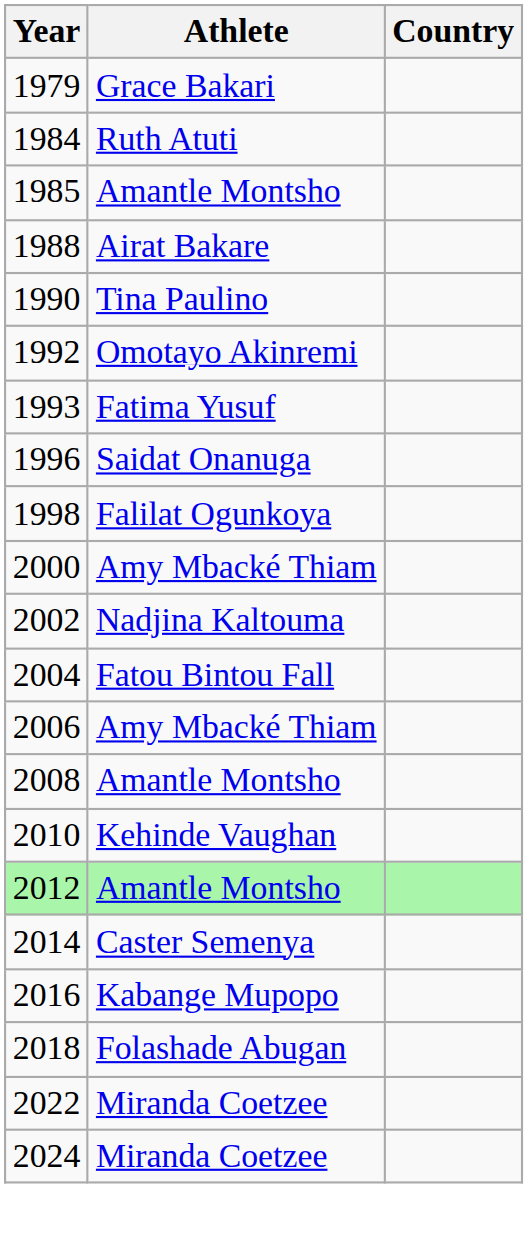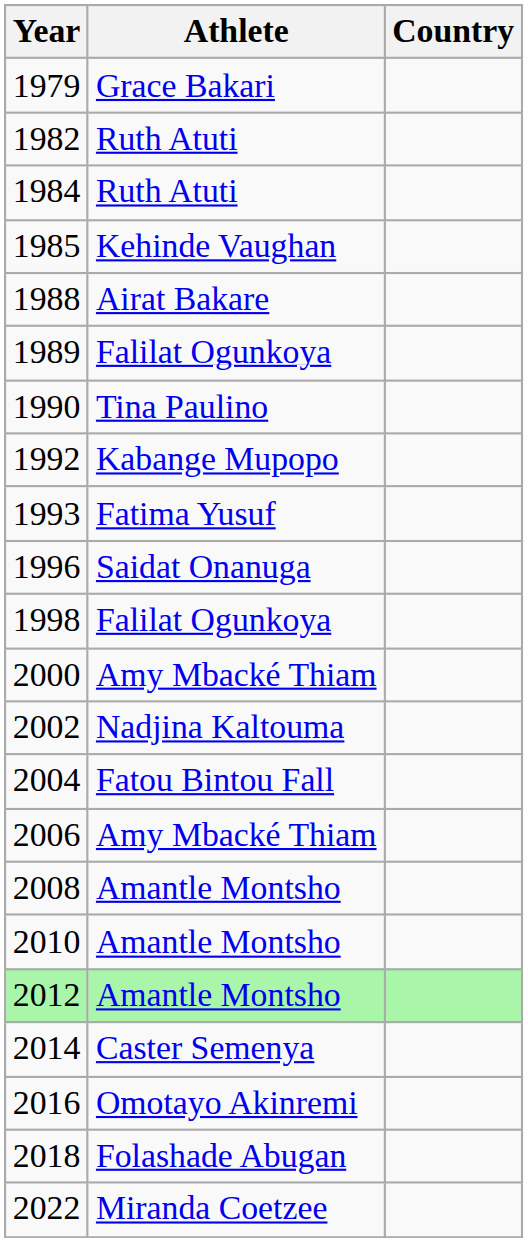 <table class="wikitable sortable">
 <tr>
 <th>Year</th>
 <th>Athlete</th>
 <th>Country</th>
 </tr>
 <tr>
 <td>1979</td>
 <td><a href='#'>Grace Bakari</a></td>
 <td></td>
 </tr>
 <tr>
+<td>1982</td>
+<td><a href='#'>Ruth Atuti</a></td>
+<td></td>
+</tr>
+<tr>
 <td>1984</td>
 <td><a href='#'>Ruth Atuti</a></td>
 <td></td>
 </tr>
 <tr>
 <td>1985</td>
-<td><a href='#'>Amantle Montsho</a></td>
+<td><a href='#'>Kehinde Vaughan</a></td>
 <td></td>
 </tr>
 <tr>
 <td>1988</td>
 <td><a href='#'>Airat Bakare</a></td>
+<td></td>
+</tr>
+<tr>
+<td>1989</td>
+<td><a href='#'>Falilat Ogunkoya</a></td>
 <td></td>
 </tr>
 <tr>
 <td>1990</td>
 <td><a href='#'>Tina Paulino</a></td>
 <td></td>
 </tr>
 <tr>
 <td>1992</td>
-<td><a href='#'>Omotayo Akinremi</a></td>
+<td><a href='#'>Kabange Mupopo</a></td>
 <td></td>
 </tr>
 <tr>
 <td>1993</td>
 <td><a href='#'>Fatima Yusuf</a></td>
 <td></td>
 </tr>
 <tr>
 <td>1996</td>
 <td><a href='#'>Saidat Onanuga</a></td>
 <td></td>
 </tr>
 <tr>
 <td>1998</td>
 <td><a href='#'>Falilat Ogunkoya</a></td>
 <td></td>
 </tr>
 <tr>
 <td>2000</td>
 <td><a href='#'>Amy Mbacké Thiam</a></td>
 <td></td>
 </tr>
 <tr>
 <td>2002</td>
 <td><a href='#'>Nadjina Kaltouma</a></td>
 <td></td>
 </tr>
 <tr>
 <td>2004</td>
 <td><a href='#'>Fatou Bintou Fall</a></td>
 <td></td>
 </tr>
 <tr>
 <td>2006</td>
 <td><a href='#'>Amy Mbacké Thiam</a></td>
 <td></td>
 </tr>
 <tr>
 <td>2008</td>
 <td><a href='#'>Amantle Montsho</a></td>
 <td></td>
 </tr>
 <tr>
 <td>2010</td>
-<td><a href='#'>Kehinde Vaughan</a></td>
+<td><a href='#'>Amantle Montsho</a></td>
 <td></td>
 </tr>
 <tr bgcolor=#A9F5A9>
 <td>2012</td>
 <td><a href='#'>Amantle Montsho</a></td>
 <td></td>
 </tr>
 <tr>
 <td>2014</td>
 <td><a href='#'>Caster Semenya</a></td>
 <td></td>
 </tr>
 <tr>
 <td>2016</td>
-<td><a href='#'>Kabange Mupopo</a></td>
+<td><a href='#'>Omotayo Akinremi</a></td>
 <td></td>
 </tr>
 <tr>
 <td>2018</td>
 <td><a href='#'>Folashade Abugan</a></td>
 <td></td>
 </tr>
 <tr>
 <td>2022</td>
 <td><a href='#'>Miranda Coetzee</a></td>
 <td></td>
 </tr>
-<tr>
-<td>2024</td>
-<td><a href='#'>Miranda Coetzee</a></td>
-<td></td>
-</tr>
 </table>
